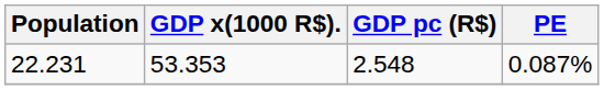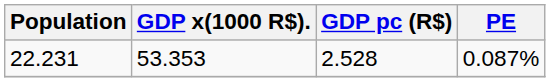 <table class="wikitable" border="1">
 <tr>
 <th>Population</th>
 <th><a href='#'>GDP</a> x(1000 R$).</th>
 <th><a href='#'>GDP pc</a> (R$)</th>
 <th><a href='#'>PE</a></th>
 </tr>
 <tr>
 <td>22.231</td>
 <td>53.353</td>
-<td>2.548</td>
+<td>2.528</td>
 <td>0.087%</td>
 </tr>
 <tr>
 </tr>
 </table>
